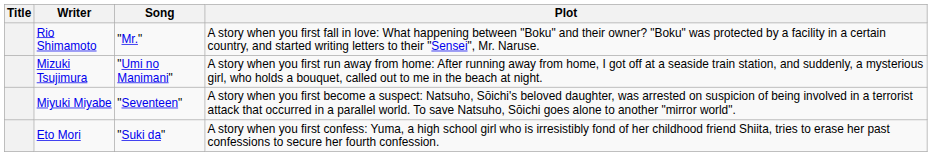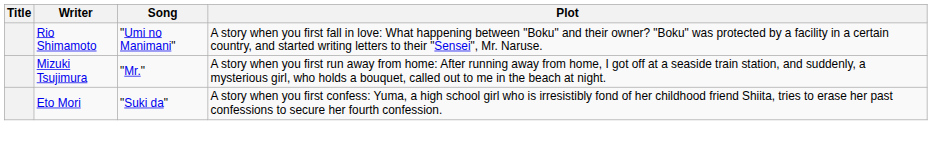 <table class="wikitable plainrowheaders">
 <tr>
 <th scope="col">Title</th>
 <th scope="col">Writer</th>
 <th scope="col">Song</th>
 <th scope="col">Plot</th>
 </tr>
 <tr>
 <th scope="row"></th>
 <td><a href='#'>Rio Shimamoto</a></td>
-<td>"<a href='#'>Mr.</a>"</td>
+<td>"<a href='#'>Umi no Manimani</a>"</td>
 <td>A story when you first fall in love: What happening between "Boku" and their owner? "Boku" was protected by a facility in a certain country, and started writing letters to their "<a href='#'>Sensei</a>", Mr. Naruse.</td>
 </tr>
 <tr>
 <th scope="row"></th>
 <td><a href='#'>Mizuki Tsujimura</a></td>
-<td>"<a href='#'>Umi no Manimani</a>"</td>
+<td>"<a href='#'>Mr.</a>"</td>
 <td>A story when you first run away from home: After running away from home, I got off at a seaside train station, and suddenly, a mysterious girl, who holds a bouquet, called out to me in the beach at night.</td>
-</tr>
-<tr>
-<th scope="row"></th>
-<td><a href='#'>Miyuki Miyabe</a></td>
-<td>"<a href='#'>Seventeen</a>"</td>
-<td>A story when you first become a suspect: Natsuho, Sōichi's beloved daughter, was arrested on suspicion of being involved in a terrorist attack that occurred in a parallel world. To save Natsuho, Sōichi goes alone to another "mirror world".</td>
 </tr>
 <tr>
 <th scope="row"></th>
 <td><a href='#'>Eto Mori</a></td>
 <td>"<a href='#'>Suki da</a>"</td>
 <td>A story when you first confess: Yuma, a high school girl who is irresistibly fond of her childhood friend Shiita, tries to erase her past confessions to secure her fourth confession.</td>
 </tr>
 </table>
